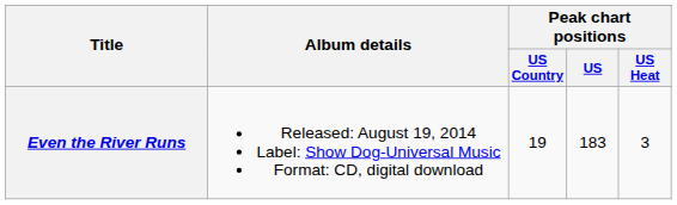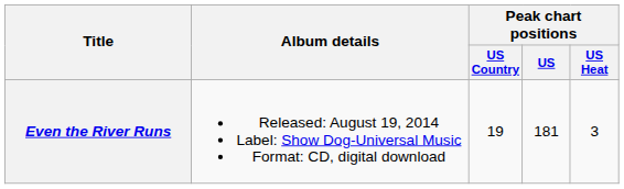 <table class="wikitable plainrowheaders" style="text-align:center;">
 <tr>
 <th rowspan="2" style="width:12em;">Title</th>
 <th rowspan="2" style="width:18em;">Album details</th>
 <th colspan="3">Peak chart positions</th>
 </tr>
 <tr style="font-size:smaller;">
 <th style="width:45px;"><a href='#'>US Country</a></th>
 <th style="width:45px;"><a href='#'>US</a></th>
 <th style="width:45px;"><a href='#'>US Heat</a></th>
 </tr>
 <tr>
 <th scope="row"><em><a href='#'>Even the River Runs</a></em></th>
 <td><br><ul><li>Released: August 19, 2014</li><li>Label: <a href='#'>Show Dog-Universal Music</a></li><li>Format: CD, digital download</li></ul></td>
 <td>19</td>
-<td>183</td>
+<td>181</td>
 <td>3</td>
 </tr>
 </table>
